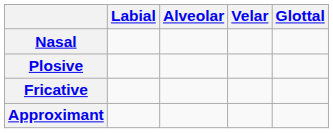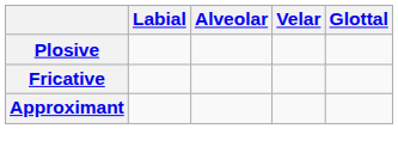 <table class="wikitable" style="text-align:center">
 <tr>
 <th></th>
 <th><a href='#'>Labial</a></th>
 <th><a href='#'>Alveolar</a></th>
 <th><a href='#'>Velar</a></th>
 <th><a href='#'>Glottal</a></th>
-</tr>
-<tr>
-<th><a href='#'>Nasal</a></th>
-<td></td>
-<td></td>
-<td></td>
-<td></td>
 </tr>
 <tr>
 <th><a href='#'>Plosive</a></th>
 <td></td>
 <td></td>
 <td></td>
 <td></td>
 </tr>
 <tr>
 <th><a href='#'>Fricative</a></th>
 <td></td>
 <td></td>
 <td></td>
 <td></td>
 </tr>
 <tr>
 <th><a href='#'>Approximant</a></th>
 <td></td>
 <td></td>
 <td></td>
 <td></td>
 </tr>
 </table>
